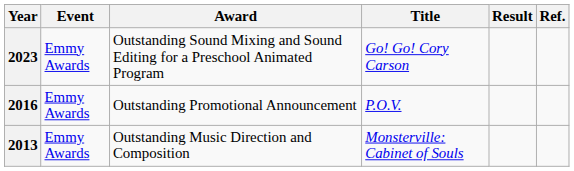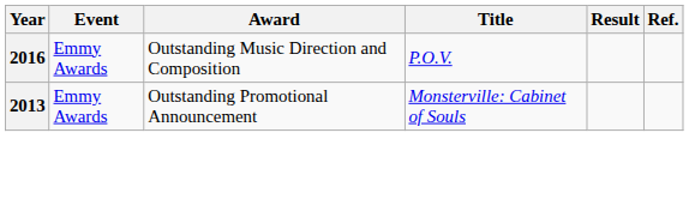 <table class="wikitable plainrowheaders sortable">
 <tr>
 <th scope="col">Year</th>
 <th scope="col">Event</th>
 <th scope="col">Award</th>
 <th scope="col">Title</th>
 <th scope="col">Result</th>
 <th scope="col">Ref.</th>
 </tr>
 <tr>
-<th scope="row">2023</th>
-<td><a href='#'>Emmy Awards</a></td>
-<td>Outstanding Sound Mixing and Sound Editing for a Preschool Animated Program</td>
-<td><em><a href='#'>Go! Go! Cory Carson</a></em></td>
-<td></td>
-<td></td>
-</tr>
-<tr>
 <th scope="row">2016</th>
 <td><a href='#'>Emmy Awards</a></td>
-<td>Outstanding Promotional Announcement</td>
+<td>Outstanding Music Direction and Composition</td>
 <td><em><a href='#'>P.O.V.</a></em></td>
 <td></td>
 <td></td>
 </tr>
 <tr>
 <th scope="row">2013</th>
 <td><a href='#'>Emmy Awards</a></td>
-<td>Outstanding Music Direction and Composition</td>
+<td>Outstanding Promotional Announcement</td>
 <td><em><a href='#'>Monsterville: Cabinet of Souls</a></em></td>
 <td></td>
 <td></td>
 </tr>
 </table>
